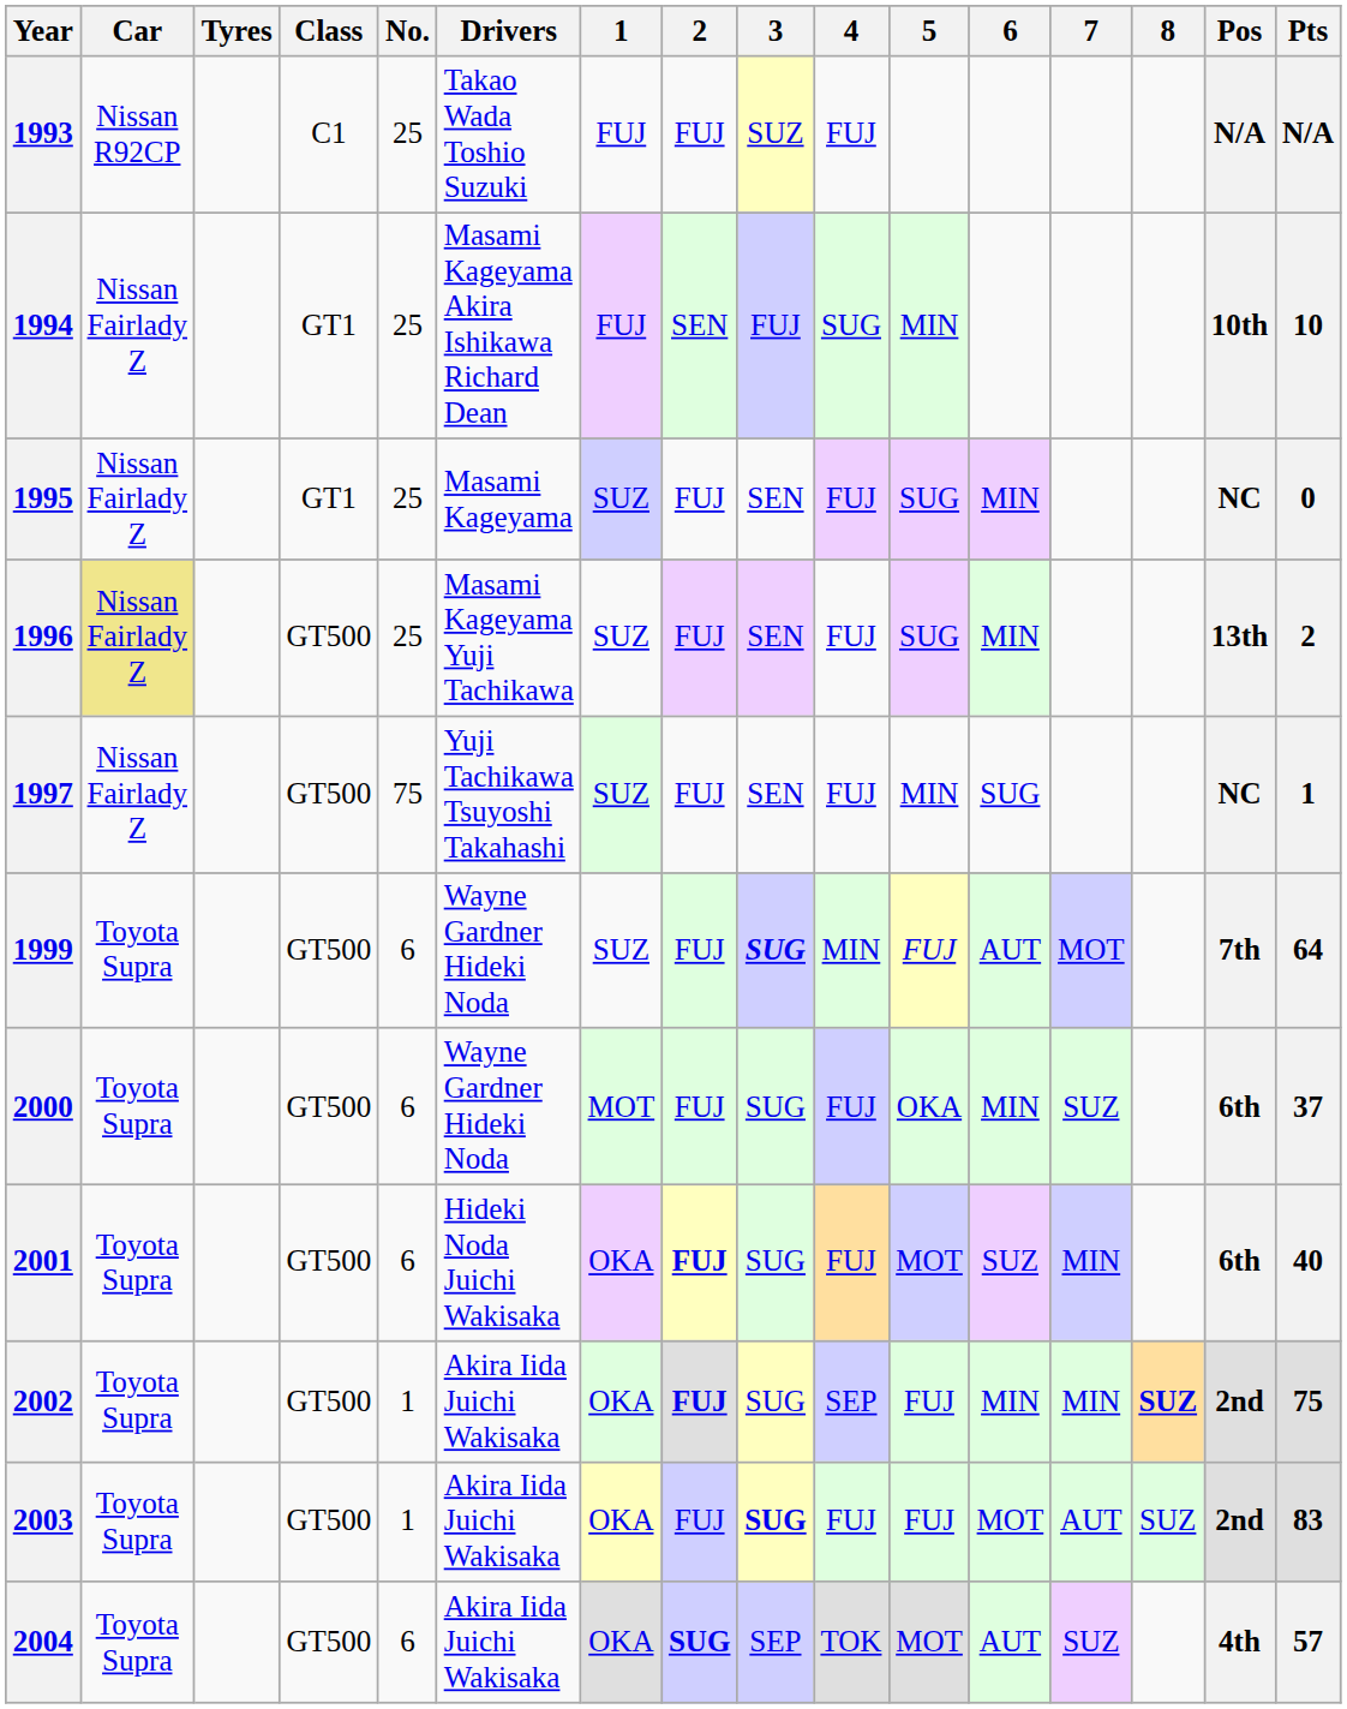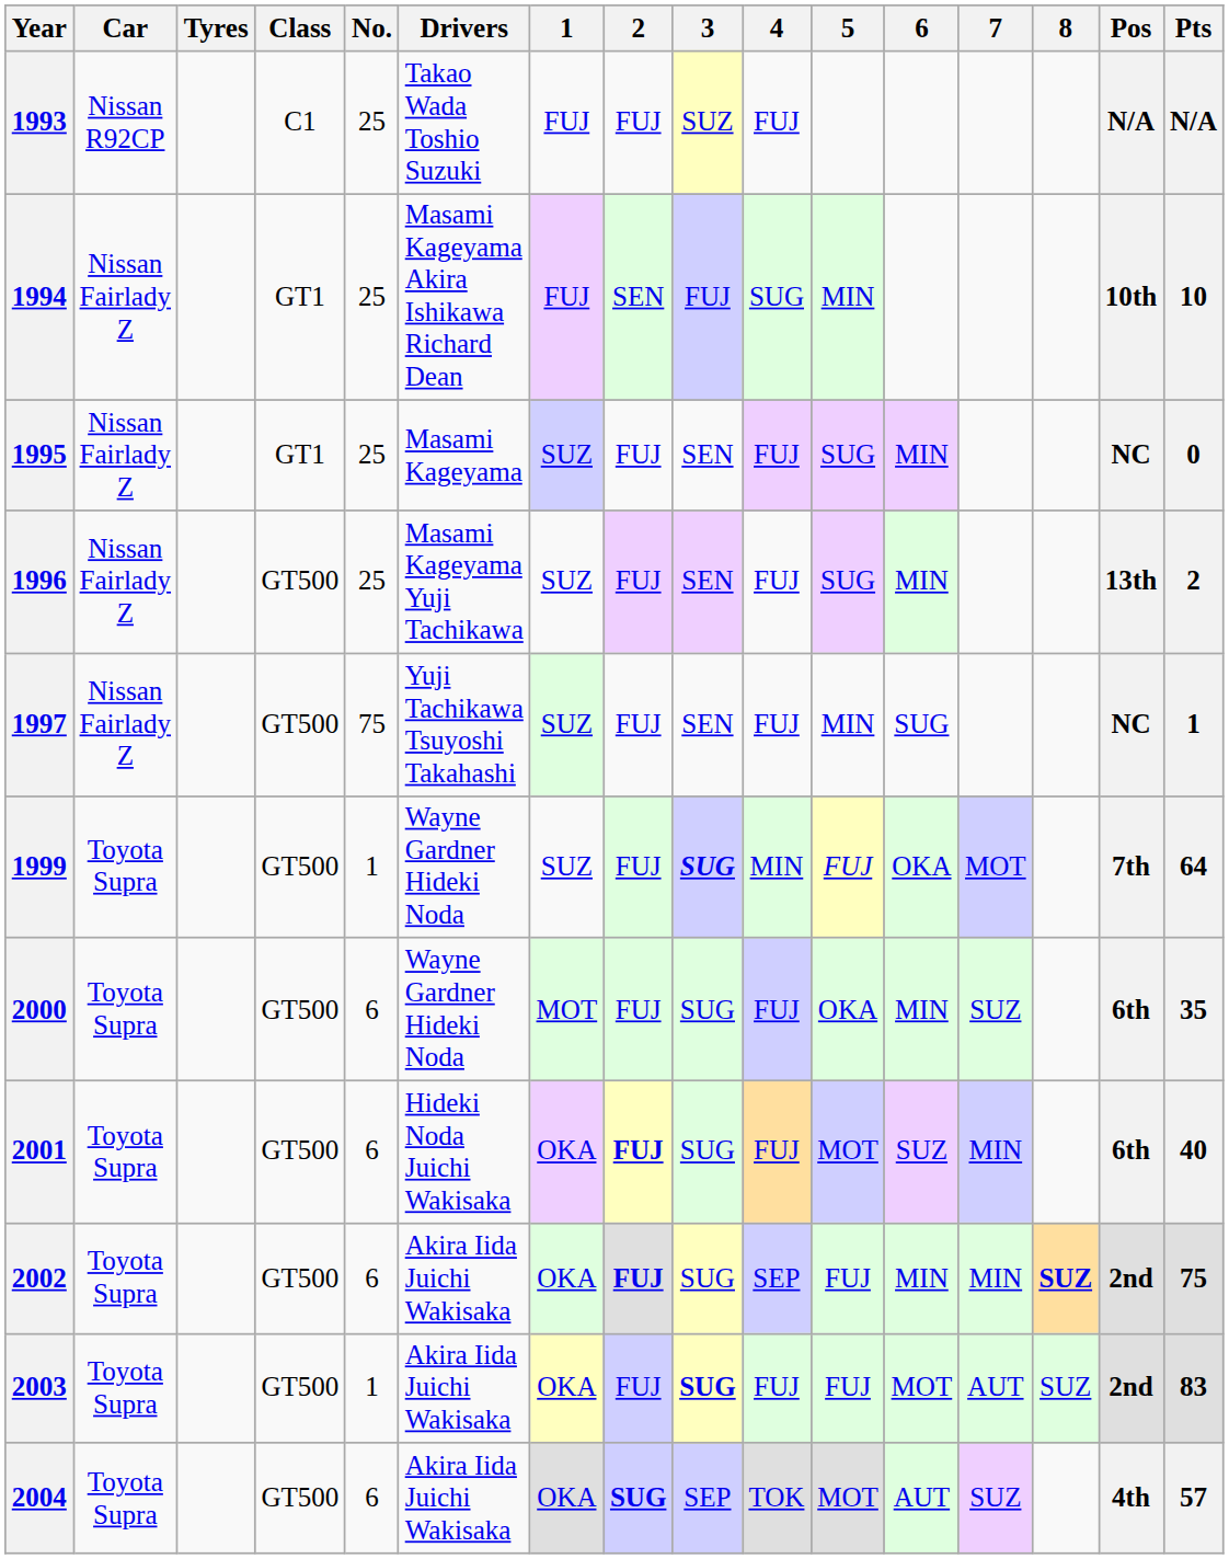 <table class="wikitable" style="text-align:center; font-size:90%">
 <tr>
 <th>Year</th>
 <th>Car</th>
 <th>Tyres</th>
 <th>Class</th>
 <th>No.</th>
 <th>Drivers</th>
 <th>1</th>
 <th>2</th>
 <th>3</th>
 <th>4</th>
 <th>5</th>
 <th>6</th>
 <th>7</th>
 <th>8</th>
 <th>Pos</th>
 <th>Pts</th>
 </tr>
 <tr>
 <th><a href='#'>1993</a></th>
 <td><a href='#'>Nissan R92CP</a></td>
 <td></td>
 <td>C1</td>
 <td>25</td>
 <td align="left"> <a href='#'>Takao Wada</a><br> <a href='#'>Toshio Suzuki</a></td>
 <td><a href='#'>FUJ</a></td>
 <td><a href='#'>FUJ</a></td>
 <td style="background:#ffffbf;"><a href='#'>SUZ</a><br></td>
 <td><a href='#'>FUJ</a></td>
 <td></td>
 <td></td>
 <td></td>
 <td></td>
 <th>N/A</th>
 <th>N/A</th>
 </tr>
 <tr>
 <th><a href='#'>1994</a></th>
 <td><a href='#'>Nissan Fairlady Z</a></td>
 <td></td>
 <td>GT1</td>
 <td>25</td>
 <td align="left"> <a href='#'>Masami Kageyama</a><br> <a href='#'>Akira Ishikawa</a><br> <a href='#'>Richard Dean</a></td>
 <td style="background:#EFCFFF;"><a href='#'>FUJ</a><br></td>
 <td style="background:#DFFFDF;"><a href='#'>SEN</a><br></td>
 <td style="background:#CFCFFF;"><a href='#'>FUJ</a><br></td>
 <td style="background:#DFFFDF;"><a href='#'>SUG</a><br></td>
 <td style="background:#DFFFDF;"><a href='#'>MIN</a><br></td>
 <td></td>
 <td></td>
 <td></td>
 <th>10th</th>
 <th>10</th>
 </tr>
 <tr>
 <th><a href='#'>1995</a></th>
 <td><a href='#'>Nissan Fairlady Z</a></td>
 <td></td>
 <td>GT1</td>
 <td>25</td>
 <td align="left"> <a href='#'>Masami Kageyama</a></td>
 <td style="background:#CFCFFF;"><a href='#'>SUZ</a><br></td>
 <td><a href='#'>FUJ</a><br></td>
 <td><a href='#'>SEN</a></td>
 <td style="background:#EFCFFF;"><a href='#'>FUJ</a><br></td>
 <td style="background:#EFCFFF;"><a href='#'>SUG</a><br></td>
 <td style="background:#EFCFFF;"><a href='#'>MIN</a><br></td>
 <td></td>
 <td></td>
 <th>NC</th>
 <th>0</th>
 </tr>
 <tr>
 <th><a href='#'>1996</a></th>
-<td style="background: khaki;"><a href='#'>Nissan Fairlady Z</a></td>
+<td><a href='#'>Nissan Fairlady Z</a></td>
 <td></td>
 <td>GT500</td>
 <td>25</td>
 <td align="left"> <a href='#'>Masami Kageyama</a><br> <a href='#'>Yuji Tachikawa</a></td>
 <td><a href='#'>SUZ</a></td>
 <td style="background:#EFCFFF;"><a href='#'>FUJ</a><br></td>
 <td style="background:#EFCFFF;"><a href='#'>SEN</a><br></td>
 <td><a href='#'>FUJ</a></td>
 <td style="background:#EFCFFF;"><a href='#'>SUG</a><br></td>
 <td style="background:#DFFFDF;"><a href='#'>MIN</a><br></td>
 <td></td>
 <td></td>
 <th>13th</th>
 <th>2</th>
 </tr>
 <tr>
 <th><a href='#'>1997</a></th>
 <td><a href='#'>Nissan Fairlady Z</a></td>
 <td></td>
 <td>GT500</td>
 <td>75</td>
 <td align="left"> <a href='#'>Yuji Tachikawa</a><br> <a href='#'>Tsuyoshi Takahashi</a></td>
 <td style="background:#DFFFDF;"><a href='#'>SUZ</a><br></td>
 <td><a href='#'>FUJ</a><br></td>
 <td><a href='#'>SEN</a></td>
 <td><a href='#'>FUJ</a></td>
 <td><a href='#'>MIN</a></td>
 <td><a href='#'>SUG</a></td>
 <td></td>
 <td></td>
 <th>NC</th>
 <th>1</th>
 </tr>
 <tr>
 <th><a href='#'>1999</a></th>
 <td><a href='#'>Toyota Supra</a></td>
 <td></td>
 <td>GT500</td>
-<td>6</td>
+<td>1</td>
 <td align="left"> <a href='#'>Wayne Gardner</a><br> <a href='#'>Hideki Noda</a></td>
 <td><a href='#'>SUZ</a><br></td>
 <td style="background:#DFFFDF;"><a href='#'>FUJ</a><br></td>
 <td style="background:#CFCFFF"><a href='#'><strong><em>SUG</em></strong></a><br></td>
 <td style="background:#DFFFDF;"><a href='#'>MIN</a><br></td>
 <td style="background:#FFFFBF;"><a href='#'><em>FUJ</em></a><br></td>
-<td style="background:#DFFFDF;"><a href='#'>AUT</a><br></td>
+<td style="background:#DFFFDF;"><a href='#'>OKA</a><br></td>
 <td style="background:#CFCFFF;"><a href='#'>MOT</a><br></td>
 <td></td>
 <th>7th</th>
 <th>64</th>
 </tr>
 <tr>
 <th><a href='#'>2000</a></th>
 <td><a href='#'>Toyota Supra</a></td>
 <td></td>
 <td>GT500</td>
 <td>6</td>
 <td align="left"> <a href='#'>Wayne Gardner</a><br> <a href='#'>Hideki Noda</a></td>
 <td style="background:#DFFFDF;"><a href='#'>MOT</a><br></td>
 <td style="background:#DFFFDF;"><a href='#'>FUJ</a><br></td>
 <td style="background:#DFFFDF;"><a href='#'>SUG</a><br></td>
 <td style="background:#CFCFFF;"><a href='#'>FUJ</a><br></td>
 <td style="background:#DFFFDF;"><a href='#'>OKA</a><br></td>
 <td style="background:#DFFFDF;"><a href='#'>MIN</a><br></td>
 <td style="background:#DFFFDF"><a href='#'>SUZ</a><br></td>
 <td></td>
 <th>6th</th>
-<th>37</th>
+<th>35</th>
 </tr>
 <tr>
 <th><a href='#'>2001</a></th>
 <td><a href='#'>Toyota Supra</a></td>
 <td></td>
 <td>GT500</td>
 <td>6</td>
 <td align="left"> <a href='#'>Hideki Noda</a><br> <a href='#'>Juichi Wakisaka</a></td>
 <td style="background:#EFCFFF;"><a href='#'>OKA</a><br></td>
 <td style="background:#ffffbf;"><a href='#'><strong>FUJ</strong></a><br></td>
 <td style="background:#DFFFDF;"><a href='#'>SUG</a><br></td>
 <td style="background:#ffdf9f;"><a href='#'>FUJ</a><br></td>
 <td style="background:#CFCFFF;"><a href='#'>MOT</a><br></td>
 <td style="background:#EFCFFF;"><a href='#'>SUZ</a><br></td>
 <td style="background:#CFCFFF;"><a href='#'>MIN</a><br></td>
 <td></td>
 <th>6th</th>
 <th>40</th>
 </tr>
 <tr>
 <th><a href='#'>2002</a></th>
 <td><a href='#'>Toyota Supra</a></td>
 <td></td>
 <td>GT500</td>
-<td>1</td>
+<td>6</td>
 <td align="left"> <a href='#'>Akira Iida</a><br> <a href='#'>Juichi Wakisaka</a></td>
 <td style="background:#DFFFDF;"><a href='#'>OKA</a><br></td>
 <td style="background:#DFDFDF;"><a href='#'><strong>FUJ</strong></a><br></td>
 <td style="background:#ffffbf;"><a href='#'>SUG</a><br></td>
 <td style="background:#CFCFFF;"><a href='#'>SEP</a><br></td>
 <td style="background:#DFFFDF;"><a href='#'>FUJ</a><br></td>
 <td style="background:#DFFFDF;"><a href='#'>MIN</a><br></td>
 <td style="background:#DFFFDF;"><a href='#'>MIN</a><br></td>
 <td style="background:#ffdf9f;"><a href='#'><strong>SUZ</strong></a><br></td>
 <th style="background:#DFDFDF;">2nd</th>
 <th style="background:#DFDFDF;">75</th>
 </tr>
 <tr>
 <th><a href='#'>2003</a></th>
 <td><a href='#'>Toyota Supra</a></td>
 <td></td>
 <td>GT500</td>
 <td>1</td>
 <td align="left"> <a href='#'>Akira Iida</a><br> <a href='#'>Juichi Wakisaka</a></td>
 <td style="background:#ffffbf;"><a href='#'>OKA</a><br></td>
 <td style="background:#CFCFFF;"><a href='#'>FUJ</a><br></td>
 <td style="background:#ffffbf;"><a href='#'><strong>SUG</strong></a><br></td>
 <td style="background:#DFFFDF;"><a href='#'>FUJ</a><br></td>
 <td style="background:#DFFFDF;"><a href='#'>FUJ</a><br></td>
 <td style="background:#DFFFDF;"><a href='#'>MOT</a><br></td>
 <td style="background:#DFFFDF;"><a href='#'>AUT</a><br></td>
 <td style="background:#DFFFDF;"><a href='#'>SUZ</a><br></td>
 <th style="background:#DFDFDF;">2nd</th>
 <th style="background:#DFDFDF;">83</th>
 </tr>
 <tr>
 <th><a href='#'>2004</a></th>
 <td><a href='#'>Toyota Supra</a></td>
 <td></td>
 <td>GT500</td>
 <td>6</td>
 <td align="left"> <a href='#'>Akira Iida</a><br> <a href='#'>Juichi Wakisaka</a></td>
 <td style="background:#DFDFDF;"><a href='#'>OKA</a><br></td>
 <td style="background:#CFCFFF;"><a href='#'><strong>SUG</strong></a><br></td>
 <td style="background:#CFCFFF;"><a href='#'>SEP</a><br></td>
 <td style="background:#DFDFDF;"><a href='#'>TOK</a><br></td>
 <td style="background:#DFDFDF;"><a href='#'>MOT</a><br></td>
 <td style="background:#DFFFDF;"><a href='#'>AUT</a><br></td>
 <td style="background:#efcfff;"><a href='#'>SUZ</a><br></td>
 <td></td>
 <th>4th</th>
 <th>57</th>
 </tr>
 </table>
